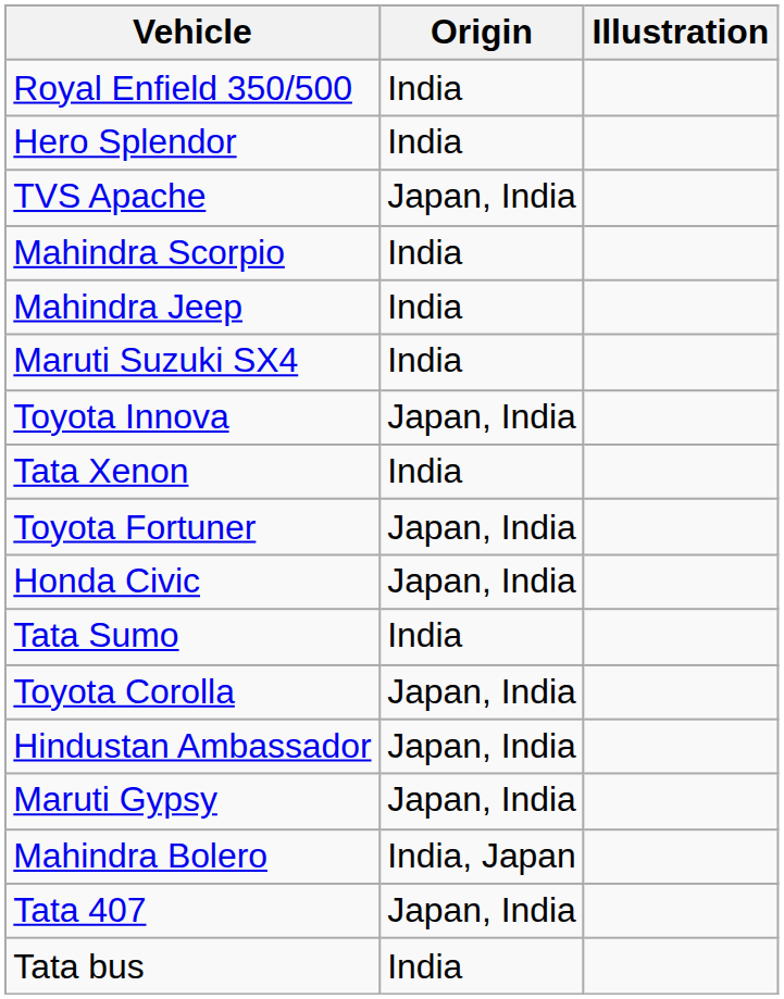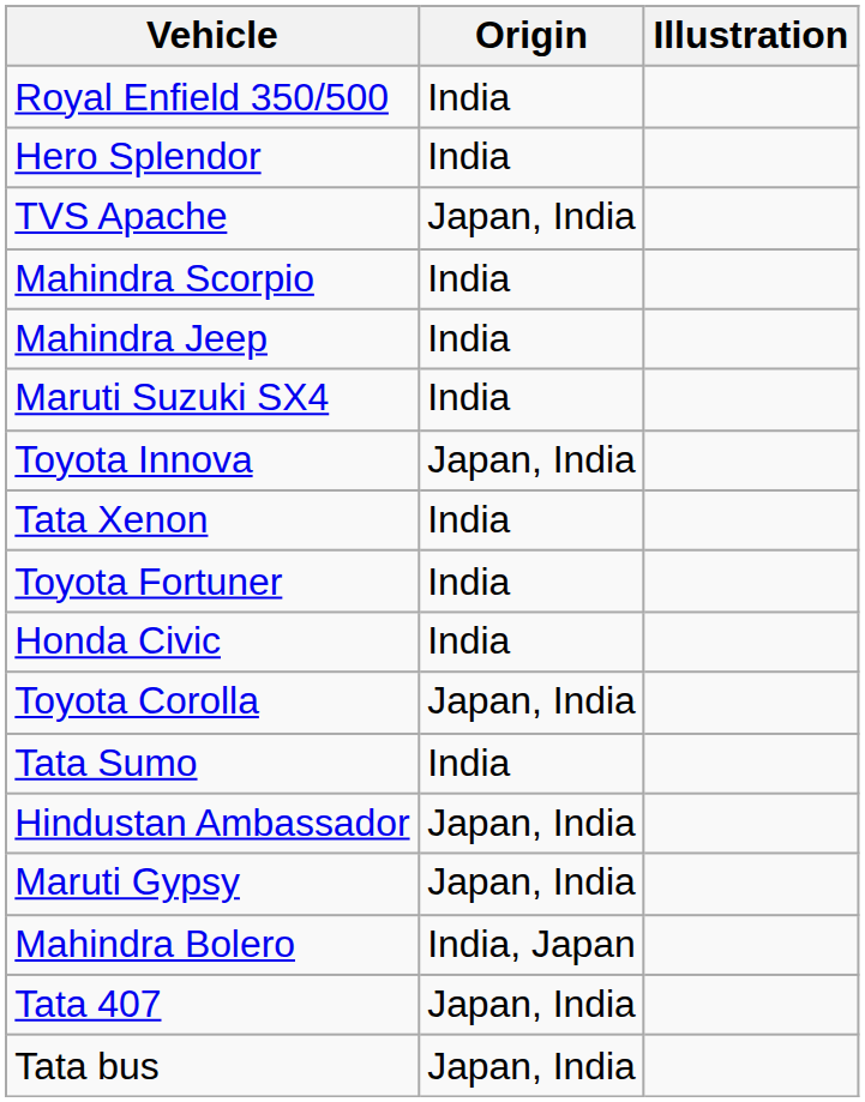 <table class="wikitable">
 <tr>
 <th>Vehicle</th>
 <th>Origin</th>
 <th>Illustration</th>
 </tr>
 <tr>
 <td><a href='#'>Royal Enfield 350/500</a></td>
 <td>India</td>
 <td></td>
 </tr>
 <tr>
 <td><a href='#'>Hero Splendor</a></td>
 <td>India</td>
 <td></td>
 </tr>
 <tr>
 <td><a href='#'>TVS Apache</a></td>
 <td>Japan, India</td>
 <td></td>
 </tr>
 <tr>
 <td><a href='#'>Mahindra Scorpio</a></td>
 <td>India</td>
 <td></td>
 </tr>
 <tr>
 <td><a href='#'>Mahindra Jeep</a></td>
 <td>India</td>
 <td></td>
 </tr>
 <tr>
 <td><a href='#'>Maruti Suzuki SX4</a></td>
 <td>India</td>
 <td></td>
 </tr>
 <tr>
 <td><a href='#'>Toyota Innova</a></td>
 <td>Japan, India</td>
 <td></td>
 </tr>
 <tr>
 <td><a href='#'>Tata Xenon</a></td>
 <td>India</td>
 <td></td>
 </tr>
 <tr>
 <td><a href='#'>Toyota Fortuner</a></td>
-<td>Japan, India</td>
+<td>India</td>
 <td></td>
 </tr>
 <tr>
 <td><a href='#'>Honda Civic</a></td>
+<td>India</td>
+<td></td>
+</tr>
+<tr>
+<td><a href='#'>Toyota Corolla</a></td>
 <td>Japan, India</td>
 <td></td>
 </tr>
 <tr>
 <td><a href='#'>Tata Sumo</a></td>
 <td>India</td>
-<td></td>
-</tr>
-<tr>
-<td><a href='#'>Toyota Corolla</a></td>
-<td>Japan, India</td>
 <td></td>
 </tr>
 <tr>
 <td><a href='#'>Hindustan Ambassador</a></td>
 <td>Japan, India</td>
 <td></td>
 </tr>
 <tr>
 <td><a href='#'>Maruti Gypsy</a></td>
 <td>Japan, India</td>
 <td></td>
 </tr>
 <tr>
 <td><a href='#'>Mahindra Bolero</a></td>
 <td>India, Japan</td>
 <td></td>
 </tr>
 <tr>
 <td><a href='#'>Tata 407</a></td>
 <td>Japan, India</td>
 <td></td>
 </tr>
 <tr>
 <td>Tata bus</td>
-<td>India</td>
+<td>Japan, India</td>
 <td></td>
 </tr>
 </table>
